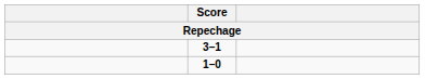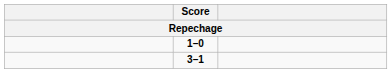 <table class="wikitable" style="text-align: left;">
 <tr>
 <th align="right" width="270"></th>
 <th width="65">Score</th>
 <th align="left" width="270"></th>
 </tr>
 <tr>
 <th colspan="3">Repechage</th>
 </tr>
 <tr>
 <td><strong></strong></td>
-<td align=center><strong>3–1</strong></td>
+<td align=center><strong>1–0</strong></td>
 <td></td>
 </tr>
 <tr>
 <td><strong></strong></td>
-<td align=center><strong>1–0</strong></td>
+<td align=center><strong>3–1</strong></td>
 <td></td>
 </tr>
 </table>
